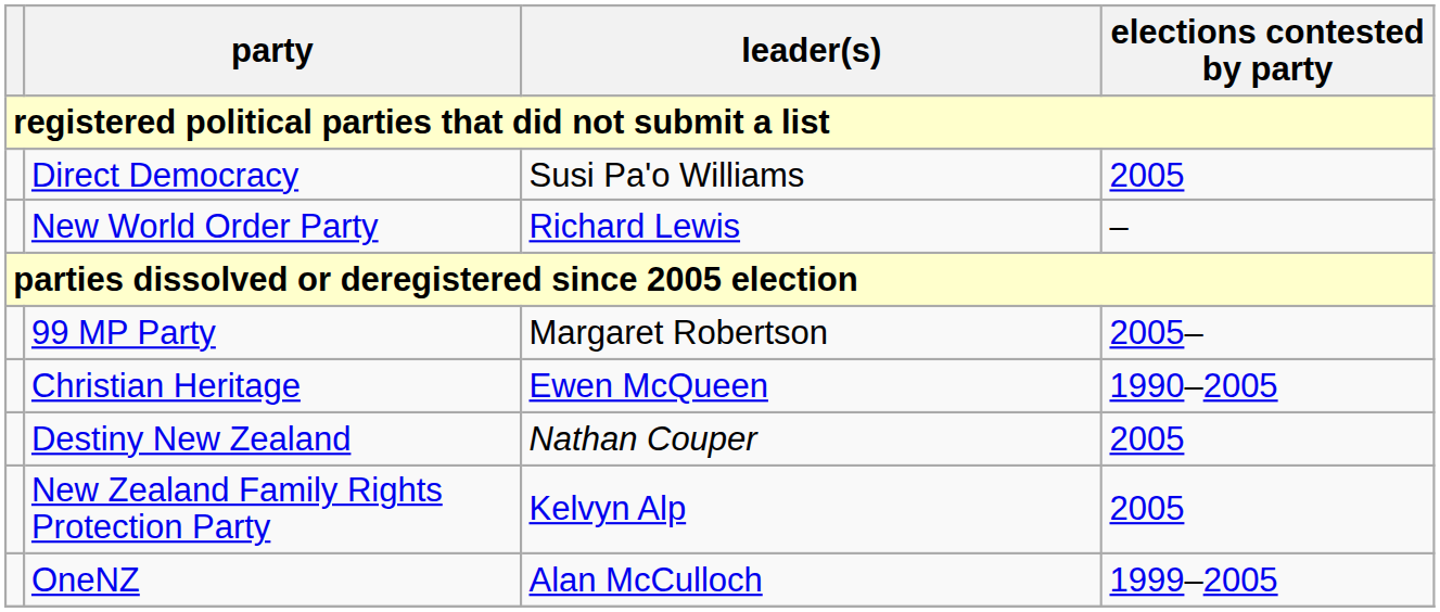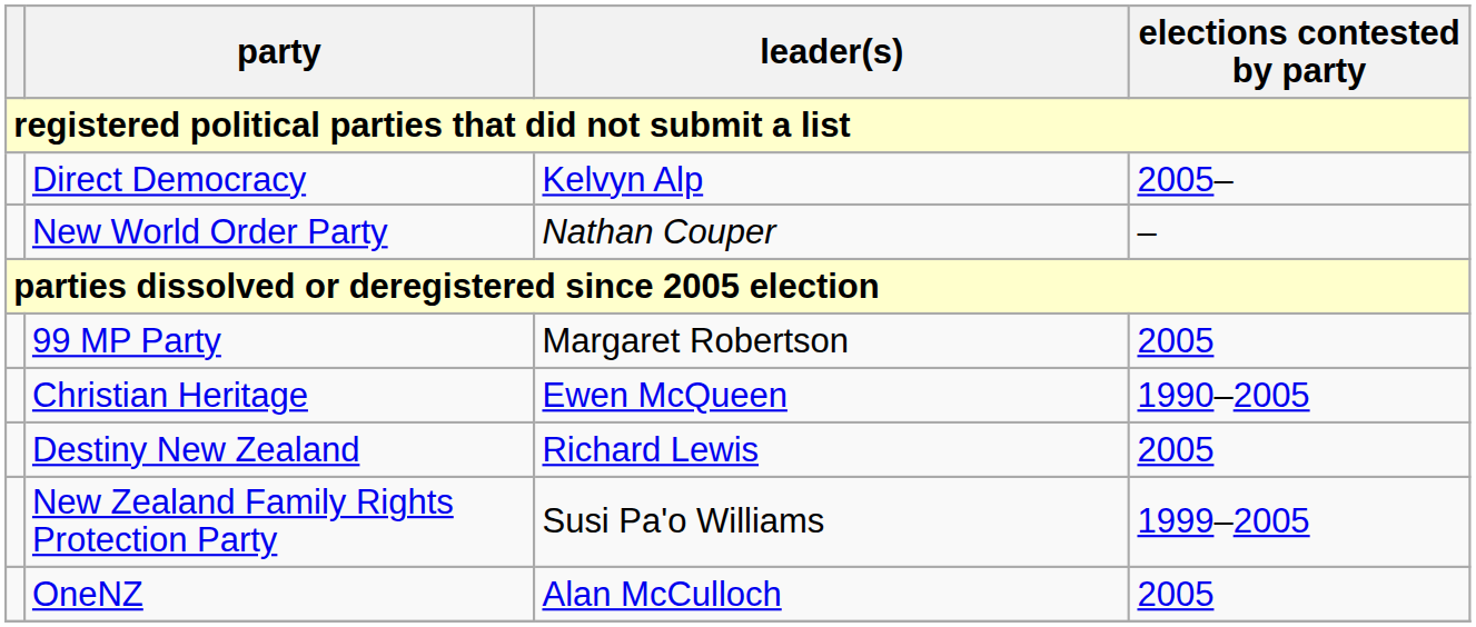 <table class="wikitable" width="70%" style="font-size: 91%; width=50%;">
 <tr>
 <th width=1%></th>
 <th width=30%>party</th>
 <th width=35%>leader(s)</th>
 <th width=20%>elections contested by party</th>
 </tr>
 <tr>
 <td bgcolor=#ffffcc colspan=5><strong>registered political parties that did not submit a list</strong></td>
 </tr>
 <tr>
 <td bgcolor=></td>
 <td><a href='#'>Direct Democracy</a></td>
-<td>Susi Pa'o Williams</td>
-<td><a href='#'>2005</a></td>
+<td><a href='#'>Kelvyn Alp</a></td>
+<td><a href='#'>2005</a>–</td>
 </tr>
 <tr>
 <td bgcolor=></td>
 <td><a href='#'>New World Order Party</a></td>
-<td><a href='#'>Richard Lewis</a></td>
+<td><em>Nathan Couper</em></td>
 <td>–</td>
 </tr>
 <tr>
 <td bgcolor=#ffffcc colspan=5><strong>parties dissolved or deregistered since 2005 election</strong></td>
 </tr>
 <tr>
 <td bgcolor=></td>
 <td><a href='#'>99 MP Party</a></td>
 <td>Margaret Robertson</td>
-<td><a href='#'>2005</a>–</td>
+<td><a href='#'>2005</a></td>
 </tr>
 <tr>
 <td bgcolor=></td>
 <td><a href='#'>Christian Heritage</a></td>
 <td><a href='#'>Ewen McQueen</a></td>
 <td><a href='#'>1990</a>–<a href='#'>2005</a></td>
 </tr>
 <tr>
 <td bgcolor=></td>
 <td><a href='#'>Destiny New Zealand</a></td>
-<td><em>Nathan Couper</em></td>
+<td><a href='#'>Richard Lewis</a></td>
 <td><a href='#'>2005</a></td>
 </tr>
 <tr>
 <td bgcolor=></td>
 <td><a href='#'>New Zealand Family Rights Protection Party</a></td>
-<td><a href='#'>Kelvyn Alp</a></td>
-<td><a href='#'>2005</a></td>
+<td>Susi Pa'o Williams</td>
+<td><a href='#'>1999</a>–<a href='#'>2005</a></td>
 </tr>
 <tr>
 <td bgcolor=></td>
 <td><a href='#'>OneNZ</a></td>
 <td><a href='#'>Alan McCulloch</a></td>
-<td><a href='#'>1999</a>–<a href='#'>2005</a></td>
+<td><a href='#'>2005</a></td>
 </tr>
 <tr>
 </tr>
 </table>
